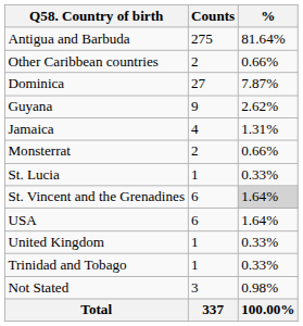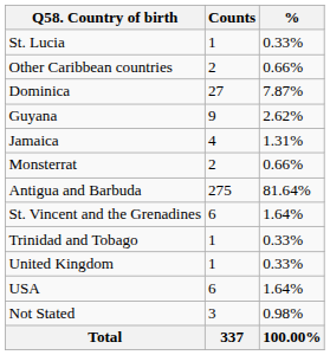 <table class="wikitable sortable mw-collapsible mw-collapsed">
 <tr>
 <th>Q58. Country of birth</th>
 <th>Counts</th>
 <th>%</th>
 </tr>
 <tr>
-<td>Antigua and Barbuda</td>
-<td>275</td>
-<td>81.64%</td>
+<td>St. Lucia</td>
+<td>1</td>
+<td>0.33%</td>
 </tr>
 <tr>
 <td>Other Caribbean countries</td>
 <td>2</td>
 <td>0.66%</td>
 </tr>
 <tr>
 <td>Dominica</td>
 <td>27</td>
 <td>7.87%</td>
 </tr>
 <tr>
 <td>Guyana</td>
 <td>9</td>
 <td>2.62%</td>
 </tr>
 <tr>
 <td>Jamaica</td>
 <td>4</td>
 <td>1.31%</td>
 </tr>
 <tr>
 <td>Monsterrat</td>
 <td>2</td>
 <td>0.66%</td>
 </tr>
 <tr>
-<td>St. Lucia</td>
-<td>1</td>
-<td>0.33%</td>
+<td>Antigua and Barbuda</td>
+<td>275</td>
+<td>81.64%</td>
 </tr>
 <tr>
 <td>St. Vincent and the Grenadines</td>
 <td>6</td>
-<td style="background: lightgrey;">1.64%</td>
+<td>1.64%</td>
 </tr>
 <tr>
-<td>USA</td>
-<td>6</td>
-<td>1.64%</td>
+<td>Trinidad and Tobago</td>
+<td>1</td>
+<td>0.33%</td>
 </tr>
 <tr>
 <td>United Kingdom</td>
 <td>1</td>
 <td>0.33%</td>
 </tr>
 <tr>
-<td>Trinidad and Tobago</td>
-<td>1</td>
-<td>0.33%</td>
+<td>USA</td>
+<td>6</td>
+<td>1.64%</td>
 </tr>
 <tr>
 <td>Not Stated</td>
 <td>3</td>
 <td>0.98%</td>
 </tr>
 <tr>
 <th>Total</th>
 <th>337</th>
 <th>100.00%</th>
 </tr>
 </table>
